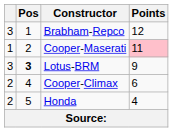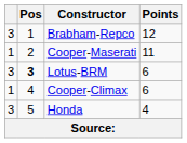 <table class="wikitable" style="font-size: 95%;">
 <tr>
 <th></th>
 <th>Pos</th>
 <th>Constructor</th>
 <th>Points</th>
 </tr>
 <tr>
 <td align="left"> 3</td>
 <td align="center">1</td>
 <td> <a href='#'>Brabham</a>-<a href='#'>Repco</a></td>
 <td align="left">12</td>
 </tr>
 <tr>
 <td align="left"> 1</td>
 <td align="center">2</td>
 <td> <a href='#'>Cooper</a>-<a href='#'>Maserati</a></td>
-<td align="left" style="background: pink;">11</td>
+<td align="left">11</td>
 </tr>
 <tr>
 <td align="left"> 3</td>
 <td align="center"><strong>3</strong></td>
 <td> <a href='#'>Lotus</a>-<a href='#'>BRM</a></td>
-<td align="left">9</td>
+<td align="left">6</td>
 </tr>
 <tr>
-<td align="left"> 2</td>
+<td align="left"> 1</td>
 <td align="center">4</td>
 <td> <a href='#'>Cooper</a>-<a href='#'>Climax</a></td>
 <td align="left">6</td>
 </tr>
 <tr>
-<td align="left"> 2</td>
+<td align="left"> 3</td>
 <td align="center">5</td>
 <td> <a href='#'>Honda</a></td>
 <td align="left">4</td>
 </tr>
 <tr>
 <th colspan=4>Source:</th>
 </tr>
 </table>
